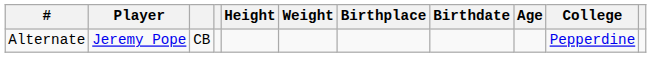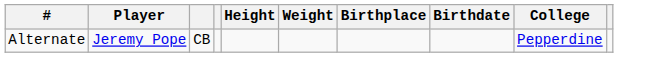 <table class="wikitable sortable" style="text-align: left; font-size: 90%; margin-left: 1em;">
 <tr>
 <th>#</th>
 <th>Player</th>
 <th></th>
 <th></th>
 <th>Height</th>
 <th>Weight</th>
 <th>Birthplace</th>
 <th>Birthdate</th>
-<th>Age</th>
 <th>College</th>
 <th></th>
 </tr>
 <tr>
 <td>Alternate</td>
 <td data-sort-value="Pope, Jeremy"><a href='#'>Jeremy Pope</a></td>
 <td style="text-align: center;">CB</td>
 <td style="text-align: center;"></td>
 <td></td>
 <td></td>
 <td></td>
 <td></td>
-<td></td>
 <td><a href='#'>Pepperdine</a></td>
 <td></td>
 </tr>
 </table>
